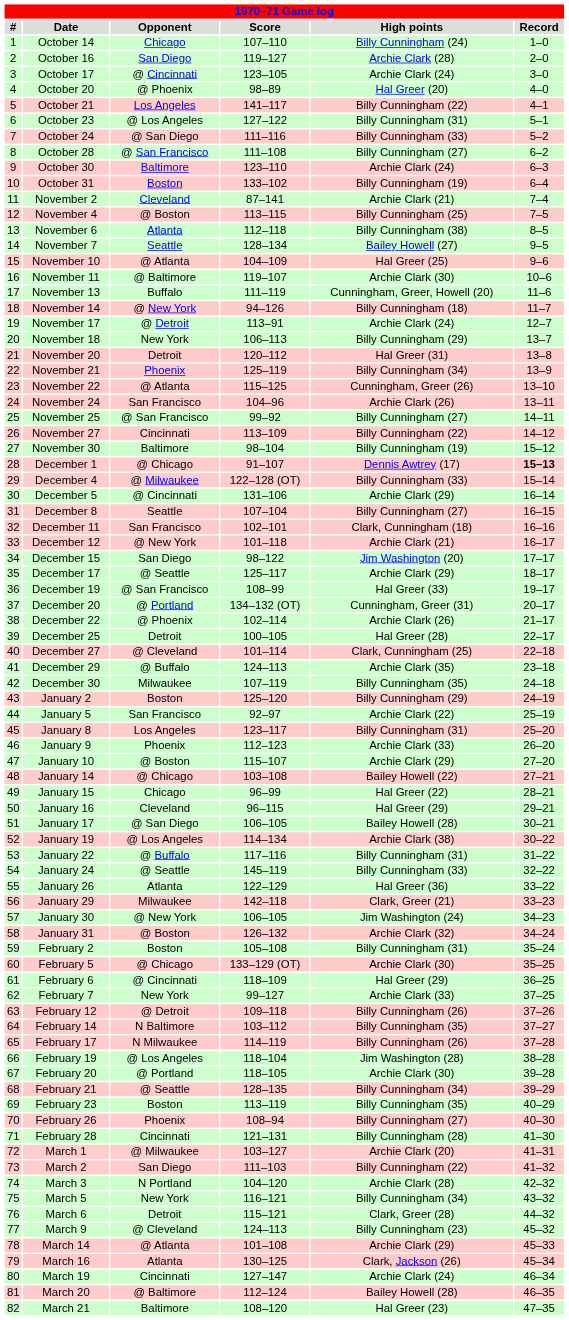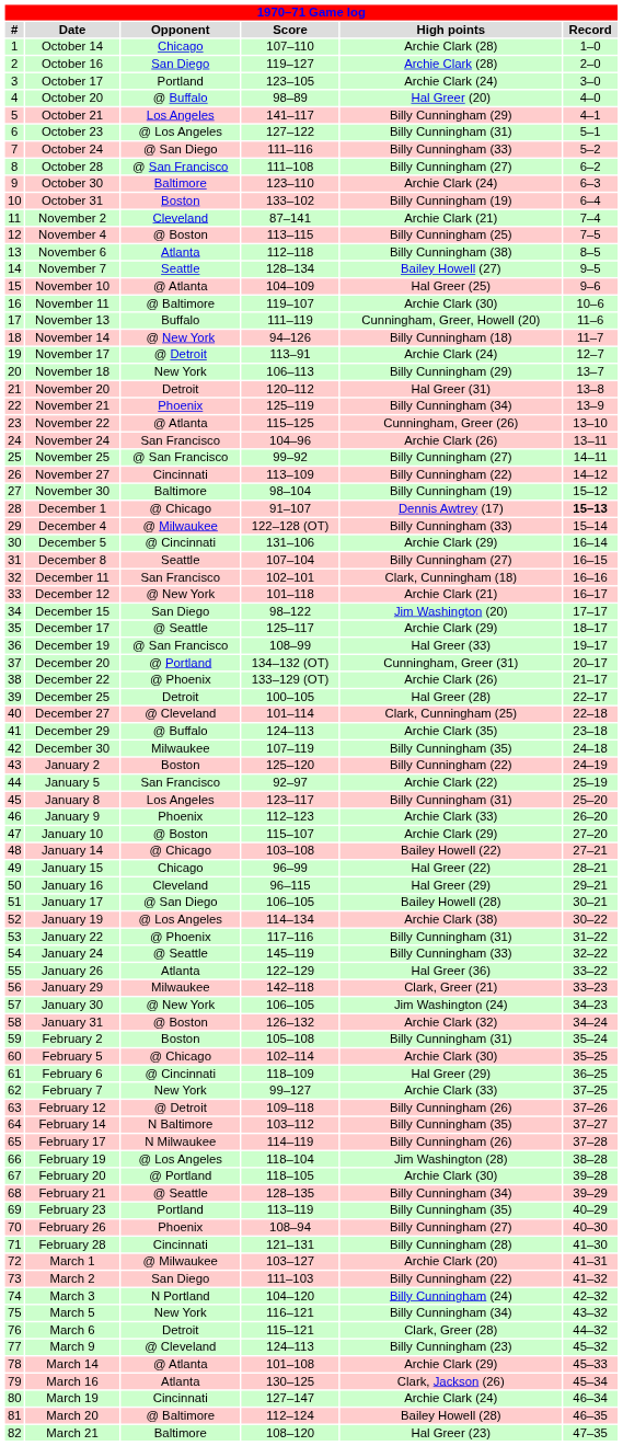 <table class="toccolours collapsible" width=50% style="clear:both; margin:1.5em auto; text-align:center">
 <tr>
 <th colspan=11 style="background:#FF0000; color:#0000FF;">1970–71 Game log</th>
 </tr>
 <tr align="center" bgcolor="#dddddd">
 <td><strong>#</strong></td>
 <td><strong>Date</strong></td>
 <td><strong>Opponent</strong></td>
 <td><strong>Score</strong></td>
 <td><strong>High points</strong></td>
 <td><strong>Record</strong></td>
 </tr>
 <tr align="center" bgcolor="#ccffcc">
 <td>1</td>
 <td>October 14</td>
 <td><a href='#'>Chicago</a></td>
 <td>107–110</td>
-<td><a href='#'>Billy Cunningham</a> (24)</td>
+<td>Archie Clark (28)</td>
 <td>1–0</td>
 </tr>
 <tr align="center" bgcolor="#ccffcc">
 <td>2</td>
 <td>October 16</td>
 <td><a href='#'>San Diego</a></td>
 <td>119–127</td>
 <td><a href='#'>Archie Clark</a> (28)</td>
 <td>2–0</td>
 </tr>
 <tr align="center" bgcolor="#ccffcc">
 <td>3</td>
 <td>October 17</td>
-<td>@ <a href='#'>Cincinnati</a></td>
+<td>Portland</td>
 <td>123–105</td>
 <td>Archie Clark (24)</td>
 <td>3–0</td>
 </tr>
 <tr align="center" bgcolor="#ccffcc">
 <td>4</td>
 <td>October 20</td>
-<td>@ Phoenix</td>
+<td>@ <a href='#'>Buffalo</a></td>
 <td>98–89</td>
 <td><a href='#'>Hal Greer</a> (20)</td>
 <td>4–0</td>
 </tr>
 <tr align="center" bgcolor="#ffcccc">
 <td>5</td>
 <td>October 21</td>
 <td><a href='#'>Los Angeles</a></td>
 <td>141–117</td>
-<td>Billy Cunningham (22)</td>
+<td>Billy Cunningham (29)</td>
 <td>4–1</td>
 </tr>
 <tr align="center" bgcolor="#ccffcc">
 <td>6</td>
 <td>October 23</td>
 <td>@ Los Angeles</td>
 <td>127–122</td>
 <td>Billy Cunningham (31)</td>
 <td>5–1</td>
 </tr>
 <tr align="center" bgcolor="#ffcccc">
 <td>7</td>
 <td>October 24</td>
 <td>@ San Diego</td>
 <td>111–116</td>
 <td>Billy Cunningham (33)</td>
 <td>5–2</td>
 </tr>
 <tr align="center" bgcolor="#ccffcc">
 <td>8</td>
 <td>October 28</td>
 <td>@ <a href='#'>San Francisco</a></td>
 <td>111–108</td>
 <td>Billy Cunningham (27)</td>
 <td>6–2</td>
 </tr>
 <tr align="center" bgcolor="#ffcccc">
 <td>9</td>
 <td>October 30</td>
 <td><a href='#'>Baltimore</a></td>
 <td>123–110</td>
 <td>Archie Clark (24)</td>
 <td>6–3</td>
 </tr>
 <tr align="center" bgcolor="#ffcccc">
 <td>10</td>
 <td>October 31</td>
 <td><a href='#'>Boston</a></td>
 <td>133–102</td>
 <td>Billy Cunningham (19)</td>
 <td>6–4</td>
 </tr>
 <tr align="center" bgcolor="#ccffcc">
 <td>11</td>
 <td>November 2</td>
 <td><a href='#'>Cleveland</a></td>
 <td>87–141</td>
 <td>Archie Clark (21)</td>
 <td>7–4</td>
 </tr>
 <tr align="center" bgcolor="#ffcccc">
 <td>12</td>
 <td>November 4</td>
 <td>@ Boston</td>
 <td>113–115</td>
 <td>Billy Cunningham (25)</td>
 <td>7–5</td>
 </tr>
 <tr align="center" bgcolor="#ccffcc">
 <td>13</td>
 <td>November 6</td>
 <td><a href='#'>Atlanta</a></td>
 <td>112–118</td>
 <td>Billy Cunningham (38)</td>
 <td>8–5</td>
 </tr>
 <tr align="center" bgcolor="#ccffcc">
 <td>14</td>
 <td>November 7</td>
 <td><a href='#'>Seattle</a></td>
 <td>128–134</td>
 <td><a href='#'>Bailey Howell</a> (27)</td>
 <td>9–5</td>
 </tr>
 <tr align="center" bgcolor="#ffcccc">
 <td>15</td>
 <td>November 10</td>
 <td>@ Atlanta</td>
 <td>104–109</td>
 <td>Hal Greer (25)</td>
 <td>9–6</td>
 </tr>
 <tr align="center" bgcolor="#ccffcc">
 <td>16</td>
 <td>November 11</td>
 <td>@ Baltimore</td>
 <td>119–107</td>
 <td>Archie Clark (30)</td>
 <td>10–6</td>
 </tr>
 <tr align="center" bgcolor="#ccffcc">
 <td>17</td>
 <td>November 13</td>
 <td>Buffalo</td>
 <td>111–119</td>
 <td>Cunningham, Greer, Howell (20)</td>
 <td>11–6</td>
 </tr>
 <tr align="center" bgcolor="#ffcccc">
 <td>18</td>
 <td>November 14</td>
 <td>@ <a href='#'>New York</a></td>
 <td>94–126</td>
 <td>Billy Cunningham (18)</td>
 <td>11–7</td>
 </tr>
 <tr align="center" bgcolor="#ccffcc">
 <td>19</td>
 <td>November 17</td>
 <td>@ <a href='#'>Detroit</a></td>
 <td>113–91</td>
 <td>Archie Clark (24)</td>
 <td>12–7</td>
 </tr>
 <tr align="center" bgcolor="#ccffcc">
 <td>20</td>
 <td>November 18</td>
 <td>New York</td>
 <td>106–113</td>
 <td>Billy Cunningham (29)</td>
 <td>13–7</td>
 </tr>
 <tr align="center" bgcolor="#ffcccc">
 <td>21</td>
 <td>November 20</td>
 <td>Detroit</td>
 <td>120–112</td>
 <td>Hal Greer (31)</td>
 <td>13–8</td>
 </tr>
 <tr align="center" bgcolor="#ffcccc">
 <td>22</td>
 <td>November 21</td>
 <td><a href='#'>Phoenix</a></td>
 <td>125–119</td>
 <td>Billy Cunningham (34)</td>
 <td>13–9</td>
 </tr>
 <tr align="center" bgcolor="#ffcccc">
 <td>23</td>
 <td>November 22</td>
 <td>@ Atlanta</td>
 <td>115–125</td>
 <td>Cunningham, Greer (26)</td>
 <td>13–10</td>
 </tr>
 <tr align="center" bgcolor="#ffcccc">
 <td>24</td>
 <td>November 24</td>
 <td>San Francisco</td>
 <td>104–96</td>
 <td>Archie Clark (26)</td>
 <td>13–11</td>
 </tr>
 <tr align="center" bgcolor="#ccffcc">
 <td>25</td>
 <td>November 25</td>
 <td>@ San Francisco</td>
 <td>99–92</td>
 <td>Billy Cunningham (27)</td>
 <td>14–11</td>
 </tr>
 <tr align="center" bgcolor="#ffcccc">
 <td>26</td>
 <td>November 27</td>
 <td>Cincinnati</td>
 <td>113–109</td>
 <td>Billy Cunningham (22)</td>
 <td>14–12</td>
 </tr>
 <tr align="center" bgcolor="#ccffcc">
 <td>27</td>
 <td>November 30</td>
 <td>Baltimore</td>
 <td>98–104</td>
 <td>Billy Cunningham (19)</td>
 <td>15–12</td>
 </tr>
 <tr align="center" bgcolor="#ffcccc">
 <td>28</td>
 <td>December 1</td>
 <td>@ Chicago</td>
 <td>91–107</td>
 <td><a href='#'>Dennis Awtrey</a> (17)</td>
 <td><strong>15–13</strong></td>
 </tr>
 <tr align="center" bgcolor="#ffcccc">
 <td>29</td>
 <td>December 4</td>
 <td>@ <a href='#'>Milwaukee</a></td>
 <td>122–128 (OT)</td>
 <td>Billy Cunningham (33)</td>
 <td>15–14</td>
 </tr>
 <tr align="center" bgcolor="#ccffcc">
 <td>30</td>
 <td>December 5</td>
 <td>@ Cincinnati</td>
 <td>131–106</td>
 <td>Archie Clark (29)</td>
 <td>16–14</td>
 </tr>
 <tr align="center" bgcolor="#ffcccc">
 <td>31</td>
 <td>December 8</td>
 <td>Seattle</td>
 <td>107–104</td>
 <td>Billy Cunningham (27)</td>
 <td>16–15</td>
 </tr>
 <tr align="center" bgcolor="#ffcccc">
 <td>32</td>
 <td>December 11</td>
 <td>San Francisco</td>
 <td>102–101</td>
 <td>Clark, Cunningham (18)</td>
 <td>16–16</td>
 </tr>
 <tr align="center" bgcolor="#ffcccc">
 <td>33</td>
 <td>December 12</td>
 <td>@ New York</td>
 <td>101–118</td>
 <td>Archie Clark (21)</td>
 <td>16–17</td>
 </tr>
 <tr align="center" bgcolor="#ccffcc">
 <td>34</td>
 <td>December 15</td>
 <td>San Diego</td>
 <td>98–122</td>
 <td><a href='#'>Jim Washington</a> (20)</td>
 <td>17–17</td>
 </tr>
 <tr align="center" bgcolor="#ccffcc">
 <td>35</td>
 <td>December 17</td>
 <td>@ Seattle</td>
 <td>125–117</td>
 <td>Archie Clark (29)</td>
 <td>18–17</td>
 </tr>
 <tr align="center" bgcolor="#ccffcc">
 <td>36</td>
 <td>December 19</td>
 <td>@ San Francisco</td>
 <td>108–99</td>
 <td>Hal Greer (33)</td>
 <td>19–17</td>
 </tr>
 <tr align="center" bgcolor="#ccffcc">
 <td>37</td>
 <td>December 20</td>
 <td>@ <a href='#'>Portland</a></td>
 <td>134–132 (OT)</td>
 <td>Cunningham, Greer (31)</td>
 <td>20–17</td>
 </tr>
 <tr align="center" bgcolor="#ccffcc">
 <td>38</td>
 <td>December 22</td>
 <td>@ Phoenix</td>
-<td>102–114</td>
+<td>133–129 (OT)</td>
 <td>Archie Clark (26)</td>
 <td>21–17</td>
 </tr>
 <tr align="center" bgcolor="#ccffcc">
 <td>39</td>
 <td>December 25</td>
 <td>Detroit</td>
 <td>100–105</td>
 <td>Hal Greer (28)</td>
 <td>22–17</td>
 </tr>
 <tr align="center" bgcolor="#ffcccc">
 <td>40</td>
 <td>December 27</td>
 <td>@ Cleveland</td>
 <td>101–114</td>
 <td>Clark, Cunningham (25)</td>
 <td>22–18</td>
 </tr>
 <tr align="center" bgcolor="#ccffcc">
 <td>41</td>
 <td>December 29</td>
 <td>@ Buffalo</td>
 <td>124–113</td>
 <td>Archie Clark (35)</td>
 <td>23–18</td>
 </tr>
 <tr align="center" bgcolor="#ccffcc">
 <td>42</td>
 <td>December 30</td>
 <td>Milwaukee</td>
 <td>107–119</td>
 <td>Billy Cunningham (35)</td>
 <td>24–18</td>
 </tr>
 <tr align="center" bgcolor="#ffcccc">
 <td>43</td>
 <td>January 2</td>
 <td>Boston</td>
 <td>125–120</td>
-<td>Billy Cunningham (29)</td>
+<td>Billy Cunningham (22)</td>
 <td>24–19</td>
 </tr>
 <tr align="center" bgcolor="#ccffcc">
 <td>44</td>
 <td>January 5</td>
 <td>San Francisco</td>
 <td>92–97</td>
 <td>Archie Clark (22)</td>
 <td>25–19</td>
 </tr>
 <tr align="center" bgcolor="#ffcccc">
 <td>45</td>
 <td>January 8</td>
 <td>Los Angeles</td>
 <td>123–117</td>
 <td>Billy Cunningham (31)</td>
 <td>25–20</td>
 </tr>
 <tr align="center" bgcolor="#ccffcc">
 <td>46</td>
 <td>January 9</td>
 <td>Phoenix</td>
 <td>112–123</td>
 <td>Archie Clark (33)</td>
 <td>26–20</td>
 </tr>
 <tr align="center" bgcolor="#ccffcc">
 <td>47</td>
 <td>January 10</td>
 <td>@ Boston</td>
 <td>115–107</td>
 <td>Archie Clark (29)</td>
 <td>27–20</td>
 </tr>
 <tr align="center" bgcolor="#ffcccc">
 <td>48</td>
 <td>January 14</td>
 <td>@ Chicago</td>
 <td>103–108</td>
 <td>Bailey Howell (22)</td>
 <td>27–21</td>
 </tr>
 <tr align="center" bgcolor="#ccffcc">
 <td>49</td>
 <td>January 15</td>
 <td>Chicago</td>
 <td>96–99</td>
 <td>Hal Greer (22)</td>
 <td>28–21</td>
 </tr>
 <tr align="center" bgcolor="#ccffcc">
 <td>50</td>
 <td>January 16</td>
 <td>Cleveland</td>
 <td>96–115</td>
 <td>Hal Greer (29)</td>
 <td>29–21</td>
 </tr>
 <tr align="center" bgcolor="#ccffcc">
 <td>51</td>
 <td>January 17</td>
 <td>@ San Diego</td>
 <td>106–105</td>
 <td>Bailey Howell (28)</td>
 <td>30–21</td>
 </tr>
 <tr align="center" bgcolor="#ffcccc">
 <td>52</td>
 <td>January 19</td>
 <td>@ Los Angeles</td>
 <td>114–134</td>
 <td>Archie Clark (38)</td>
 <td>30–22</td>
 </tr>
 <tr align="center" bgcolor="#ccffcc">
 <td>53</td>
 <td>January 22</td>
-<td>@ <a href='#'>Buffalo</a></td>
+<td>@ Phoenix</td>
 <td>117–116</td>
 <td>Billy Cunningham (31)</td>
 <td>31–22</td>
 </tr>
 <tr align="center" bgcolor="#ccffcc">
 <td>54</td>
 <td>January 24</td>
 <td>@ Seattle</td>
 <td>145–119</td>
 <td>Billy Cunningham (33)</td>
 <td>32–22</td>
 </tr>
 <tr align="center" bgcolor="#ccffcc">
 <td>55</td>
 <td>January 26</td>
 <td>Atlanta</td>
 <td>122–129</td>
 <td>Hal Greer (36)</td>
 <td>33–22</td>
 </tr>
 <tr align="center" bgcolor="#ffcccc">
 <td>56</td>
 <td>January 29</td>
 <td>Milwaukee</td>
 <td>142–118</td>
 <td>Clark, Greer (21)</td>
 <td>33–23</td>
 </tr>
 <tr align="center" bgcolor="#ccffcc">
 <td>57</td>
 <td>January 30</td>
 <td>@ New York</td>
 <td>106–105</td>
 <td>Jim Washington (24)</td>
 <td>34–23</td>
 </tr>
 <tr align="center" bgcolor="#ffcccc">
 <td>58</td>
 <td>January 31</td>
 <td>@ Boston</td>
 <td>126–132</td>
 <td>Archie Clark (32)</td>
 <td>34–24</td>
 </tr>
 <tr align="center" bgcolor="#ccffcc">
 <td>59</td>
 <td>February 2</td>
 <td>Boston</td>
 <td>105–108</td>
 <td>Billy Cunningham (31)</td>
 <td>35–24</td>
 </tr>
 <tr align="center" bgcolor="#ffcccc">
 <td>60</td>
 <td>February 5</td>
 <td>@ Chicago</td>
-<td>133–129 (OT)</td>
+<td>102–114</td>
 <td>Archie Clark (30)</td>
 <td>35–25</td>
 </tr>
 <tr align="center" bgcolor="#ccffcc">
 <td>61</td>
 <td>February 6</td>
 <td>@ Cincinnati</td>
 <td>118–109</td>
 <td>Hal Greer (29)</td>
 <td>36–25</td>
 </tr>
 <tr align="center" bgcolor="#ccffcc">
 <td>62</td>
 <td>February 7</td>
 <td>New York</td>
 <td>99–127</td>
 <td>Archie Clark (33)</td>
 <td>37–25</td>
 </tr>
 <tr align="center" bgcolor="#ffcccc">
 <td>63</td>
 <td>February 12</td>
 <td>@ Detroit</td>
 <td>109–118</td>
 <td>Billy Cunningham (26)</td>
 <td>37–26</td>
 </tr>
 <tr align="center" bgcolor="#ffcccc">
 <td>64</td>
 <td>February 14</td>
 <td>N Baltimore</td>
 <td>103–112</td>
 <td>Billy Cunningham (35)</td>
 <td>37–27</td>
 </tr>
 <tr align="center" bgcolor="#ffcccc">
 <td>65</td>
 <td>February 17</td>
 <td>N Milwaukee</td>
 <td>114–119</td>
 <td>Billy Cunningham (26)</td>
 <td>37–28</td>
 </tr>
 <tr align="center" bgcolor="#ccffcc">
 <td>66</td>
 <td>February 19</td>
 <td>@ Los Angeles</td>
 <td>118–104</td>
 <td>Jim Washington (28)</td>
 <td>38–28</td>
 </tr>
 <tr align="center" bgcolor="#ccffcc">
 <td>67</td>
 <td>February 20</td>
 <td>@ Portland</td>
 <td>118–105</td>
 <td>Archie Clark (30)</td>
 <td>39–28</td>
 </tr>
 <tr align="center" bgcolor="#ffcccc">
 <td>68</td>
 <td>February 21</td>
 <td>@ Seattle</td>
 <td>128–135</td>
 <td>Billy Cunningham (34)</td>
 <td>39–29</td>
 </tr>
 <tr align="center" bgcolor="#ccffcc">
 <td>69</td>
 <td>February 23</td>
-<td>Boston</td>
+<td>Portland</td>
 <td>113–119</td>
 <td>Billy Cunningham (35)</td>
 <td>40–29</td>
 </tr>
 <tr align="center" bgcolor="#ffcccc">
 <td>70</td>
 <td>February 26</td>
 <td>Phoenix</td>
 <td>108–94</td>
 <td>Billy Cunningham (27)</td>
 <td>40–30</td>
 </tr>
 <tr align="center" bgcolor="#ccffcc">
 <td>71</td>
 <td>February 28</td>
 <td>Cincinnati</td>
 <td>121–131</td>
 <td>Billy Cunningham (28)</td>
 <td>41–30</td>
 </tr>
 <tr align="center" bgcolor="#ffcccc">
 <td>72</td>
 <td>March 1</td>
 <td>@ Milwaukee</td>
 <td>103–127</td>
 <td>Archie Clark (20)</td>
 <td>41–31</td>
 </tr>
 <tr align="center" bgcolor="#ffcccc">
 <td>73</td>
 <td>March 2</td>
 <td>San Diego</td>
 <td>111–103</td>
 <td>Billy Cunningham (22)</td>
 <td>41–32</td>
 </tr>
 <tr align="center" bgcolor="#ccffcc">
 <td>74</td>
 <td>March 3</td>
 <td>N Portland</td>
 <td>104–120</td>
-<td>Archie Clark (28)</td>
+<td><a href='#'>Billy Cunningham</a> (24)</td>
 <td>42–32</td>
 </tr>
 <tr align="center" bgcolor="#ccffcc">
 <td>75</td>
 <td>March 5</td>
 <td>New York</td>
 <td>116–121</td>
 <td>Billy Cunningham (34)</td>
 <td>43–32</td>
 </tr>
 <tr align="center" bgcolor="#ccffcc">
 <td>76</td>
 <td>March 6</td>
 <td>Detroit</td>
 <td>115–121</td>
 <td>Clark, Greer (28)</td>
 <td>44–32</td>
 </tr>
 <tr align="center" bgcolor="#ccffcc">
 <td>77</td>
 <td>March 9</td>
 <td>@ Cleveland</td>
 <td>124–113</td>
 <td>Billy Cunningham (23)</td>
 <td>45–32</td>
 </tr>
 <tr align="center" bgcolor="#ffcccc">
 <td>78</td>
 <td>March 14</td>
 <td>@ Atlanta</td>
 <td>101–108</td>
 <td>Archie Clark (29)</td>
 <td>45–33</td>
 </tr>
 <tr align="center" bgcolor="#ffcccc">
 <td>79</td>
 <td>March 16</td>
 <td>Atlanta</td>
 <td>130–125</td>
 <td>Clark, <a href='#'>Jackson</a> (26)</td>
 <td>45–34</td>
 </tr>
 <tr align="center" bgcolor="#ccffcc">
 <td>80</td>
 <td>March 19</td>
 <td>Cincinnati</td>
 <td>127–147</td>
 <td>Archie Clark (24)</td>
 <td>46–34</td>
 </tr>
 <tr align="center" bgcolor="#ffcccc">
 <td>81</td>
 <td>March 20</td>
 <td>@ Baltimore</td>
 <td>112–124</td>
 <td>Bailey Howell (28)</td>
 <td>46–35</td>
 </tr>
 <tr align="center" bgcolor="#ccffcc">
 <td>82</td>
 <td>March 21</td>
 <td>Baltimore</td>
 <td>108–120</td>
 <td>Hal Greer (23)</td>
 <td>47–35</td>
 </tr>
 </table>
